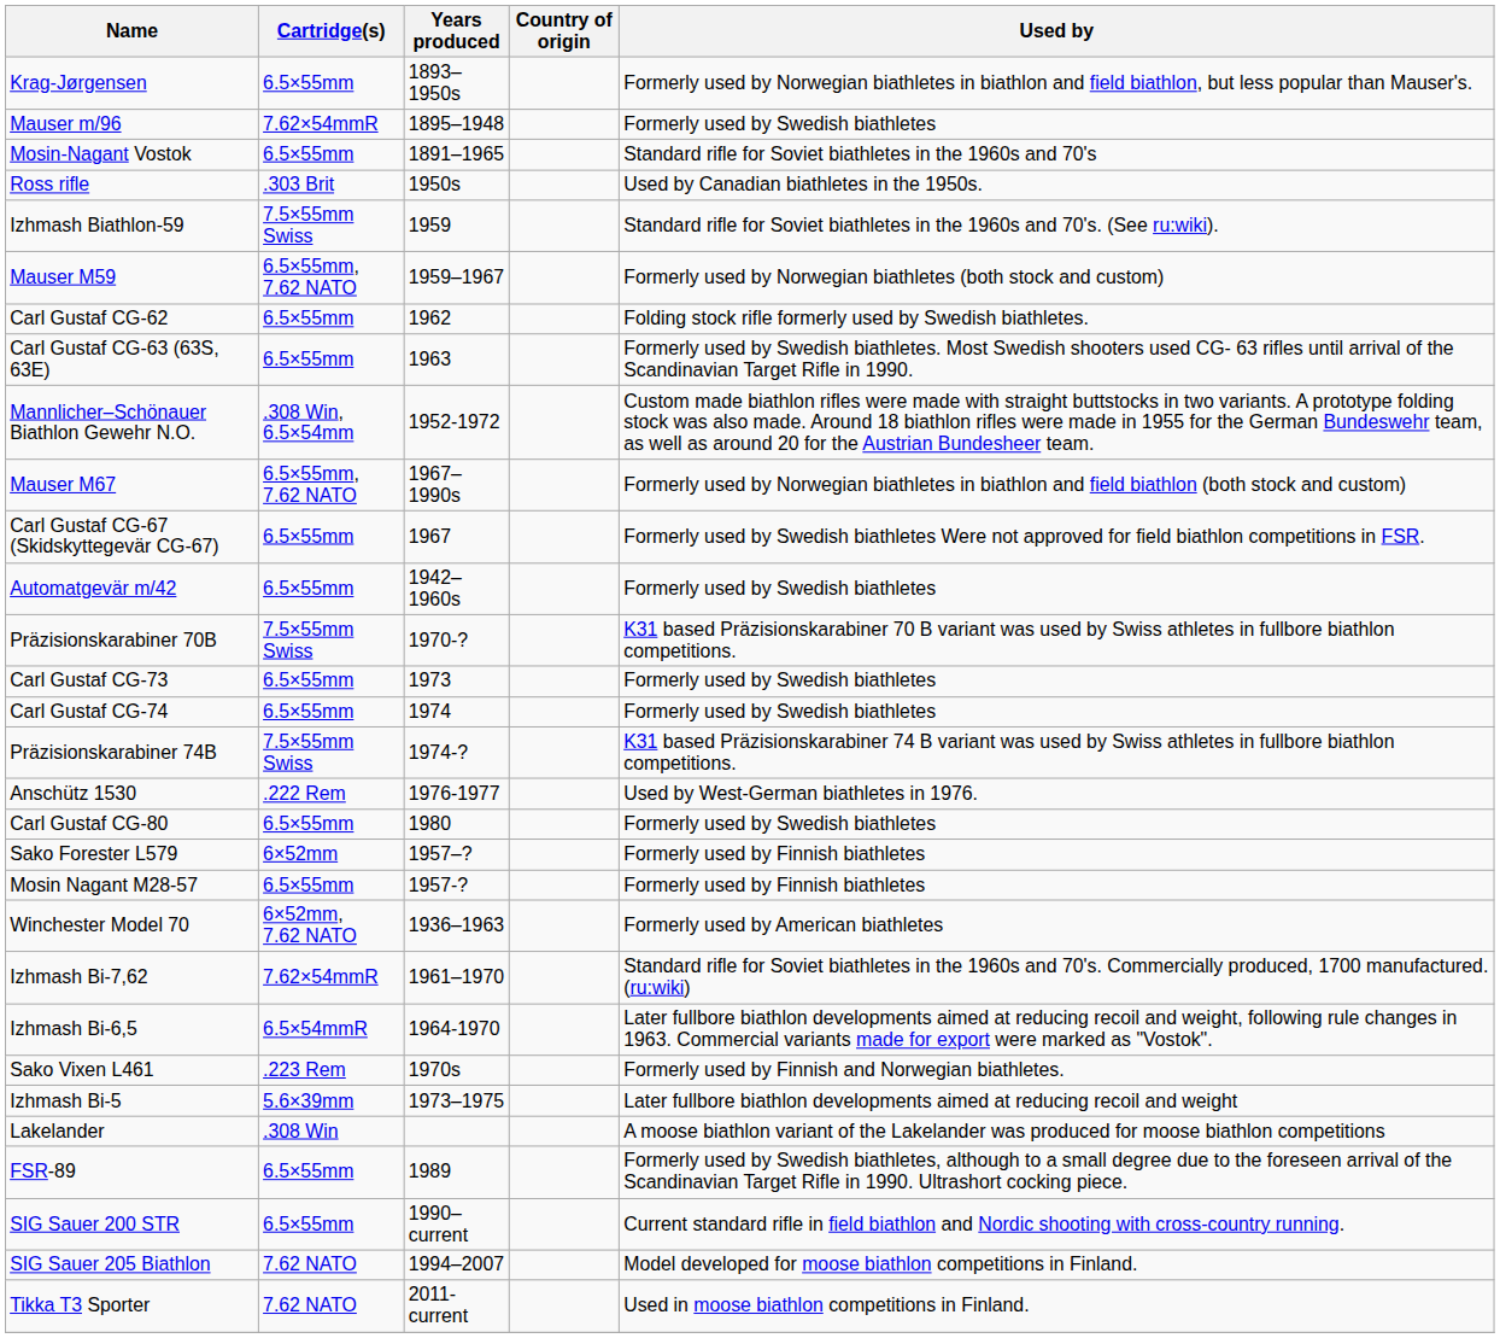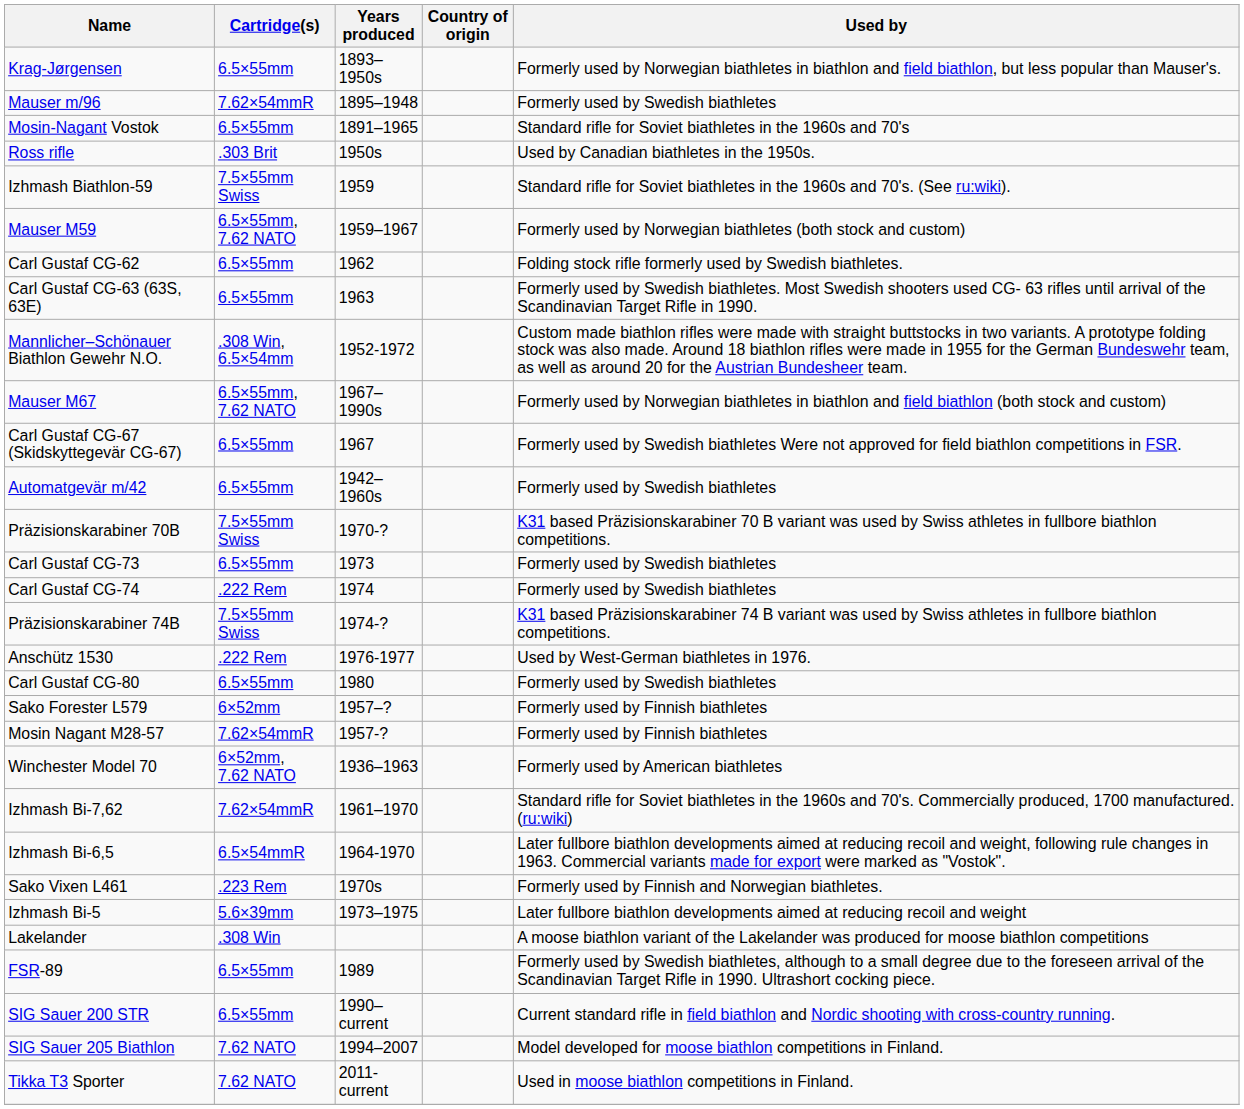 <table class="wikitable sortable">
 <tr>
 <th>Name</th>
 <th><a href='#'>Cartridge</a>(s)</th>
 <th>Years <br>produced</th>
 <th>Country of origin</th>
 <th>Used by</th>
 </tr>
 <tr>
 <td><a href='#'>Krag-Jørgensen</a></td>
 <td><a href='#'>6.5×55mm</a></td>
 <td>1893–1950s</td>
 <td></td>
 <td>Formerly used by Norwegian biathletes in biathlon and <a href='#'>field biathlon</a>, but less popular than Mauser's.</td>
 </tr>
 <tr>
 <td><a href='#'>Mauser m/96</a></td>
 <td><a href='#'>7.62×54mmR</a></td>
 <td>1895–1948</td>
 <td></td>
 <td>Formerly used by Swedish biathletes</td>
 </tr>
 <tr>
 <td><a href='#'>Mosin-Nagant</a> Vostok</td>
 <td><a href='#'>6.5×55mm</a></td>
 <td>1891–1965</td>
 <td></td>
 <td>Standard rifle for Soviet biathletes in the 1960s and 70's</td>
 </tr>
 <tr>
 <td><a href='#'>Ross rifle</a></td>
 <td><a href='#'>.303 Brit</a></td>
 <td>1950s</td>
 <td></td>
 <td>Used by Canadian biathletes in the 1950s.</td>
 </tr>
 <tr>
 <td>Izhmash Biathlon-59</td>
 <td><a href='#'>7.5×55mm Swiss</a></td>
 <td>1959</td>
 <td></td>
 <td>Standard rifle for Soviet biathletes in the 1960s and 70's. (See <a href='#'>ru:wiki</a>).</td>
 </tr>
 <tr>
 <td><a href='#'>Mauser M59</a></td>
 <td><a href='#'>6.5×55mm</a>, <br><a href='#'>7.62 NATO</a></td>
 <td>1959–1967</td>
 <td></td>
 <td>Formerly used by Norwegian biathletes (both stock and custom)</td>
 </tr>
 <tr>
 <td>Carl Gustaf CG-62</td>
 <td><a href='#'>6.5×55mm</a></td>
 <td>1962</td>
 <td></td>
 <td>Folding stock rifle formerly used by Swedish biathletes.</td>
 </tr>
 <tr>
 <td>Carl Gustaf CG-63 (63S, 63E)</td>
 <td><a href='#'>6.5×55mm</a></td>
 <td>1963</td>
 <td></td>
 <td>Formerly used by Swedish biathletes. Most Swedish shooters used CG- 63 rifles until arrival of the Scandinavian Target Rifle in 1990.</td>
 </tr>
 <tr>
 <td><a href='#'>Mannlicher–Schönauer</a> Biathlon Gewehr N.O.</td>
 <td><a href='#'>.308 Win</a>, <a href='#'>6.5×54mm</a></td>
 <td>1952-1972</td>
 <td></td>
 <td>Custom made biathlon rifles were made with straight buttstocks in two variants. A prototype folding stock was also made. Around 18 biathlon rifles were made in 1955 for the German <a href='#'>Bundeswehr</a> team, as well as around 20 for the <a href='#'>Austrian Bundesheer</a> team.</td>
 </tr>
 <tr>
 <td><a href='#'>Mauser M67</a></td>
 <td><a href='#'>6.5×55mm</a>, <br><a href='#'>7.62 NATO</a></td>
 <td>1967–1990s</td>
 <td></td>
 <td>Formerly used by Norwegian biathletes in biathlon and <a href='#'>field biathlon</a> (both stock and custom)</td>
 </tr>
 <tr>
 <td>Carl Gustaf CG-67<br>(Skidskyttegevär CG-67)</td>
 <td><a href='#'>6.5×55mm</a></td>
 <td>1967</td>
 <td></td>
 <td>Formerly used by Swedish biathletes Were not approved for field biathlon competitions in <a href='#'>FSR</a>.</td>
 </tr>
 <tr>
 <td><a href='#'>Automatgevär m/42</a></td>
 <td><a href='#'>6.5×55mm</a></td>
 <td>1942–1960s</td>
 <td></td>
 <td>Formerly used by Swedish biathletes</td>
 </tr>
 <tr>
 <td>Präzisionskarabiner 70B</td>
 <td><a href='#'>7.5×55mm Swiss</a></td>
 <td>1970-?</td>
 <td></td>
 <td><a href='#'>K31</a> based Präzisionskarabiner 70 B variant was used by Swiss athletes in fullbore biathlon competitions.</td>
 </tr>
 <tr>
 <td>Carl Gustaf CG-73</td>
 <td><a href='#'>6.5×55mm</a></td>
 <td>1973</td>
 <td></td>
 <td>Formerly used by Swedish biathletes</td>
 </tr>
 <tr>
 <td>Carl Gustaf CG-74</td>
-<td><a href='#'>6.5×55mm</a></td>
+<td><a href='#'>.222 Rem</a></td>
 <td>1974</td>
 <td></td>
 <td>Formerly used by Swedish biathletes</td>
 </tr>
 <tr>
 <td>Präzisionskarabiner 74B</td>
 <td><a href='#'>7.5×55mm Swiss</a></td>
 <td>1974-?</td>
 <td></td>
 <td><a href='#'>K31</a> based Präzisionskarabiner 74 B variant was used by Swiss athletes in fullbore biathlon competitions.</td>
 </tr>
 <tr>
 <td>Anschütz 1530</td>
 <td><a href='#'>.222 Rem</a></td>
 <td>1976-1977</td>
 <td></td>
 <td>Used by West-German biathletes in 1976.</td>
 </tr>
 <tr>
 <td>Carl Gustaf CG-80</td>
 <td><a href='#'>6.5×55mm</a></td>
 <td>1980</td>
 <td></td>
 <td>Formerly used by Swedish biathletes</td>
 </tr>
 <tr>
 <td>Sako Forester L579</td>
 <td><a href='#'>6×52mm</a></td>
 <td>1957–?</td>
 <td></td>
 <td>Formerly used by Finnish biathletes</td>
 </tr>
 <tr>
 <td>Mosin Nagant M28-57</td>
-<td><a href='#'>6.5×55mm</a></td>
+<td><a href='#'>7.62×54mmR</a></td>
 <td>1957-?</td>
 <td></td>
 <td>Formerly used by Finnish biathletes</td>
 </tr>
 <tr>
 <td>Winchester Model 70</td>
 <td><a href='#'>6×52mm</a>, <br><a href='#'>7.62 NATO</a></td>
 <td>1936–1963</td>
 <td></td>
 <td>Formerly used by American biathletes</td>
 </tr>
 <tr>
 <td>Izhmash Bi-7,62</td>
 <td><a href='#'>7.62×54mmR</a></td>
 <td>1961–1970</td>
 <td></td>
 <td>Standard rifle for Soviet biathletes in the 1960s and 70's. Commercially produced, 1700 manufactured.(<a href='#'>ru:wiki</a>)</td>
 </tr>
 <tr>
 <td>Izhmash Bi-6,5</td>
 <td><a href='#'>6.5×54mmR</a></td>
 <td>1964-1970</td>
 <td></td>
 <td>Later fullbore biathlon developments aimed at reducing recoil and weight, following rule changes in 1963. Commercial variants <a href='#'>made for export</a> were marked as "Vostok".</td>
 </tr>
 <tr>
 <td>Sako Vixen L461</td>
 <td><a href='#'>.223 Rem</a></td>
 <td>1970s</td>
 <td></td>
 <td>Formerly used by Finnish and Norwegian biathletes.</td>
 </tr>
 <tr>
 <td>Izhmash Bi-5</td>
 <td><a href='#'>5.6×39mm</a></td>
 <td>1973–1975</td>
 <td></td>
 <td>Later fullbore biathlon developments aimed at reducing recoil and weight</td>
 </tr>
 <tr>
 <td>Lakelander</td>
 <td><a href='#'>.308 Win</a></td>
 <td></td>
 <td></td>
 <td>A moose biathlon variant of the Lakelander was produced for moose biathlon competitions</td>
 </tr>
 <tr>
 <td><a href='#'>FSR</a>-89</td>
 <td><a href='#'>6.5×55mm</a></td>
 <td>1989</td>
 <td></td>
 <td>Formerly used by Swedish biathletes, although to a small degree due to the foreseen arrival of the Scandinavian Target Rifle in 1990. Ultrashort cocking piece.</td>
 </tr>
 <tr>
 <td><a href='#'>SIG Sauer 200 STR</a></td>
 <td><a href='#'>6.5×55mm</a></td>
 <td>1990–current</td>
 <td></td>
 <td>Current standard rifle in <a href='#'>field biathlon</a> and <a href='#'>Nordic shooting with cross-country running</a>.</td>
 </tr>
 <tr>
 <td><a href='#'>SIG Sauer 205 Biathlon</a></td>
 <td><a href='#'>7.62 NATO</a></td>
 <td>1994–2007</td>
 <td></td>
 <td>Model developed for <a href='#'>moose biathlon</a> competitions in Finland.</td>
 </tr>
 <tr>
 <td><a href='#'>Tikka T3</a> Sporter</td>
 <td><a href='#'>7.62 NATO</a></td>
 <td>2011-current</td>
 <td></td>
 <td>Used in <a href='#'>moose biathlon</a> competitions in Finland.</td>
 </tr>
 <tr>
 </tr>
 </table>
